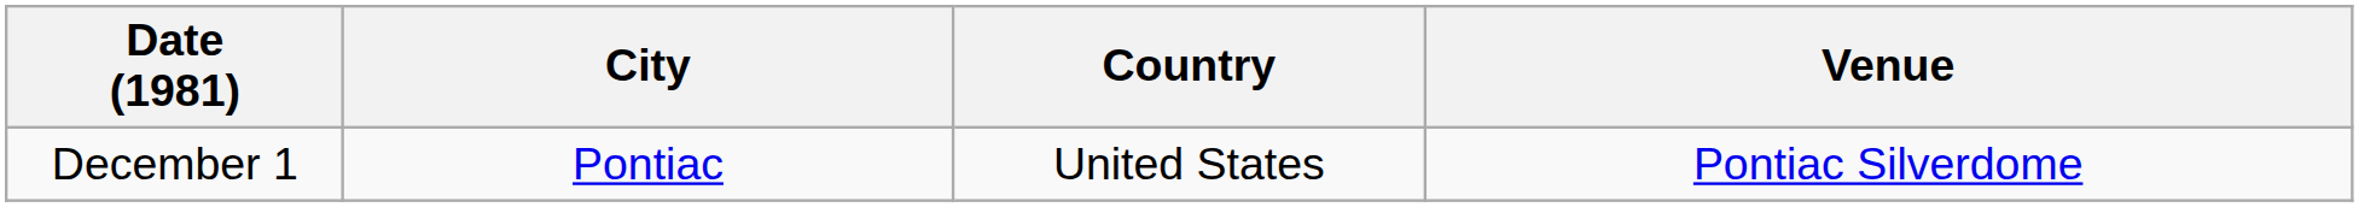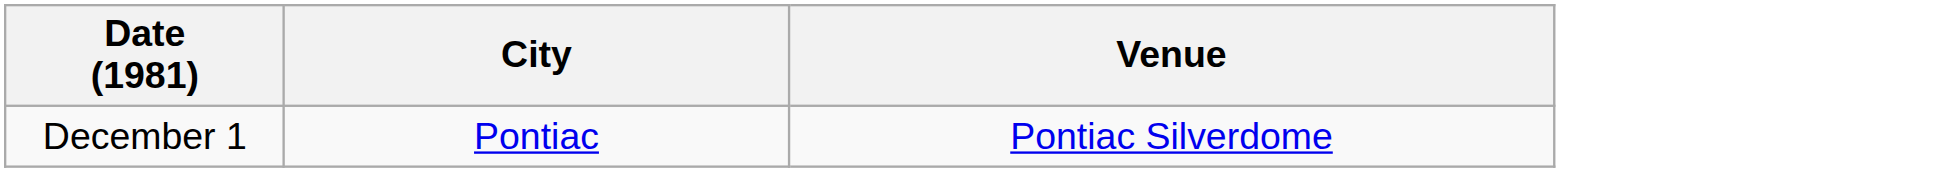 <table class="wikitable sortable plainrowheaders" style="text-align:center;">
 <tr>
 <th scope="col" style="width:7em;">Date<br>(1981)</th>
 <th scope="col" style="width:13em;">City</th>
-<th scope="col" style="width:10em;">Country</th>
 <th scope="col" style="width:20em;">Venue</th>
 </tr>
 <tr>
 <td>December 1</td>
 <td><a href='#'>Pontiac</a></td>
-<td>United States</td>
 <td><a href='#'>Pontiac Silverdome</a></td>
 </tr>
 </table>
